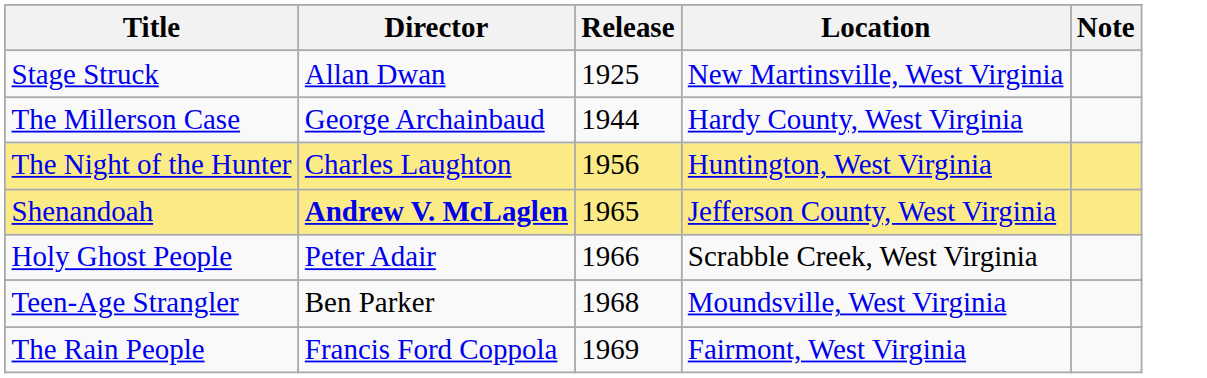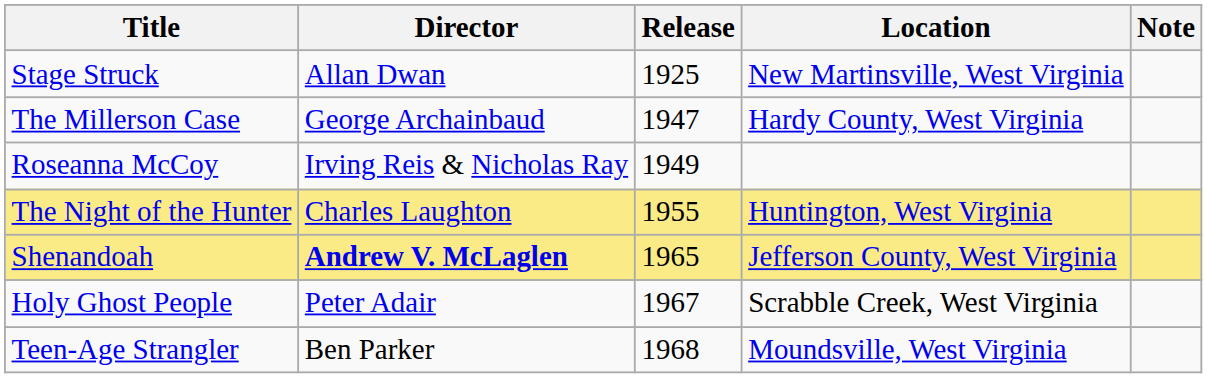 <table class="wikitable sortable">
 <tr>
 <th>Title</th>
 <th>Director</th>
 <th>Release</th>
 <th>Location</th>
 <th>Note</th>
 </tr>
 <tr>
 <td><a href='#'>Stage Struck</a></td>
 <td><a href='#'>Allan Dwan</a></td>
 <td>1925</td>
 <td><a href='#'>New Martinsville, West Virginia</a></td>
 <td></td>
 </tr>
 <tr>
 <td><a href='#'>The Millerson Case</a></td>
 <td><a href='#'>George Archainbaud</a></td>
-<td>1944</td>
+<td>1947</td>
 <td><a href='#'>Hardy County, West Virginia</a></td>
+<td></td>
+</tr>
+<tr>
+<td><a href='#'>Roseanna McCoy</a></td>
+<td><a href='#'>Irving Reis</a> & <a href='#'>Nicholas Ray</a></td>
+<td>1949</td>
+<td></td>
 <td></td>
 </tr>
 <tr style="background:#FAEB86;">
 <td><a href='#'>The Night of the Hunter</a></td>
 <td><a href='#'>Charles Laughton</a></td>
-<td>1956</td>
+<td>1955</td>
 <td><a href='#'>Huntington, West Virginia</a></td>
 <td></td>
 </tr>
 <tr style="background:#FAEB86;">
 <td><a href='#'>Shenandoah</a></td>
 <td><strong><a href='#'>Andrew V. McLaglen</a></strong></td>
 <td>1965</td>
 <td><a href='#'>Jefferson County, West Virginia</a></td>
 <td></td>
 </tr>
 <tr>
 <td><a href='#'>Holy Ghost People</a></td>
 <td><a href='#'>Peter Adair</a></td>
-<td>1966</td>
+<td>1967</td>
 <td>Scrabble Creek, West Virginia</td>
 <td></td>
 </tr>
 <tr>
 <td><a href='#'>Teen-Age Strangler</a></td>
 <td>Ben Parker</td>
 <td>1968</td>
 <td><a href='#'>Moundsville, West Virginia</a></td>
 <td></td>
 </tr>
-<tr>
-<td><a href='#'>The Rain People</a></td>
-<td><a href='#'>Francis Ford Coppola</a></td>
-<td>1969</td>
-<td><a href='#'>Fairmont, West Virginia</a></td>
-<td></td>
-</tr>
 </table>
